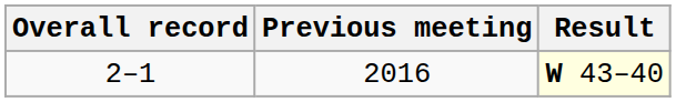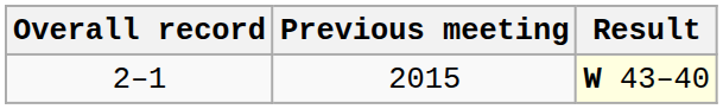 <table class="wikitable">
 <tr align="center">
 <th>Overall record</th>
 <th>Previous meeting</th>
 <th>Result</th>
 </tr>
 <tr align="center">
 <td>2–1</td>
-<td>2016</td>
+<td>2015</td>
 <td style="background: lightyellow;"><strong>W</strong> 43–40</td>
 </tr>
 </table>
